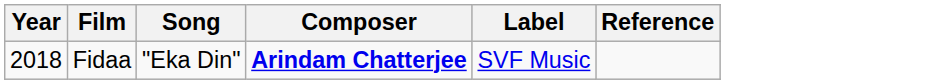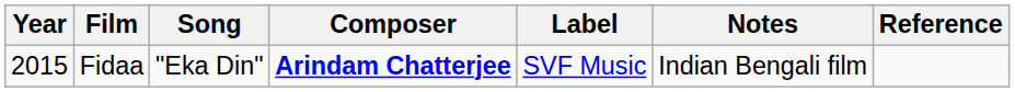 <table class="wikitable">
 <tr>
 <th>Year</th>
 <th>Film</th>
 <th>Song</th>
 <th>Composer</th>
 <th>Label</th>
+<th>Notes</th>
 <th>Reference</th>
 </tr>
 <tr>
-<td>2018</td>
+<td>2015</td>
 <td>Fidaa</td>
 <td>"Eka Din"</td>
 <td><strong><a href='#'>Arindam Chatterjee</a></strong></td>
 <td><a href='#'>SVF Music</a></td>
+<td>Indian Bengali film</td>
 <td><br></td>
 </tr>
 </table>
